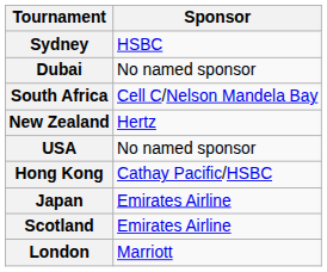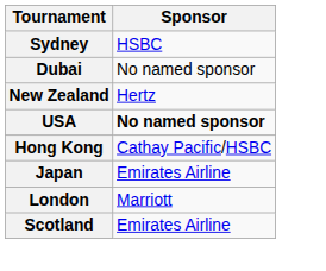 <table class="wikitable">
 <tr>
 <th>Tournament</th>
 <th>Sponsor</th>
 </tr>
 <tr>
 <th>Sydney</th>
 <td><a href='#'>HSBC</a></td>
 </tr>
 <tr>
 <th>Dubai</th>
 <td>No named sponsor</td>
 </tr>
 <tr>
-<th>South Africa</th>
-<td><a href='#'>Cell C</a>/<a href='#'>Nelson Mandela Bay</a></td>
-</tr>
-<tr>
 <th>New Zealand</th>
 <td><a href='#'>Hertz</a></td>
 </tr>
 <tr>
 <th>USA</th>
-<td>No named sponsor</td>
+<td><strong>No named sponsor</strong></td>
 </tr>
 <tr>
 <th>Hong Kong</th>
 <td><a href='#'>Cathay Pacific</a>/<a href='#'>HSBC</a></td>
 </tr>
 <tr>
 <th>Japan</th>
 <td><a href='#'>Emirates Airline</a></td>
 </tr>
 <tr>
+<th>London</th>
+<td><a href='#'>Marriott</a></td>
+</tr>
+<tr>
 <th>Scotland</th>
 <td><a href='#'>Emirates Airline</a></td>
 </tr>
-<tr>
-<th>London</th>
-<td><a href='#'>Marriott</a></td>
-</tr>
 </table>
